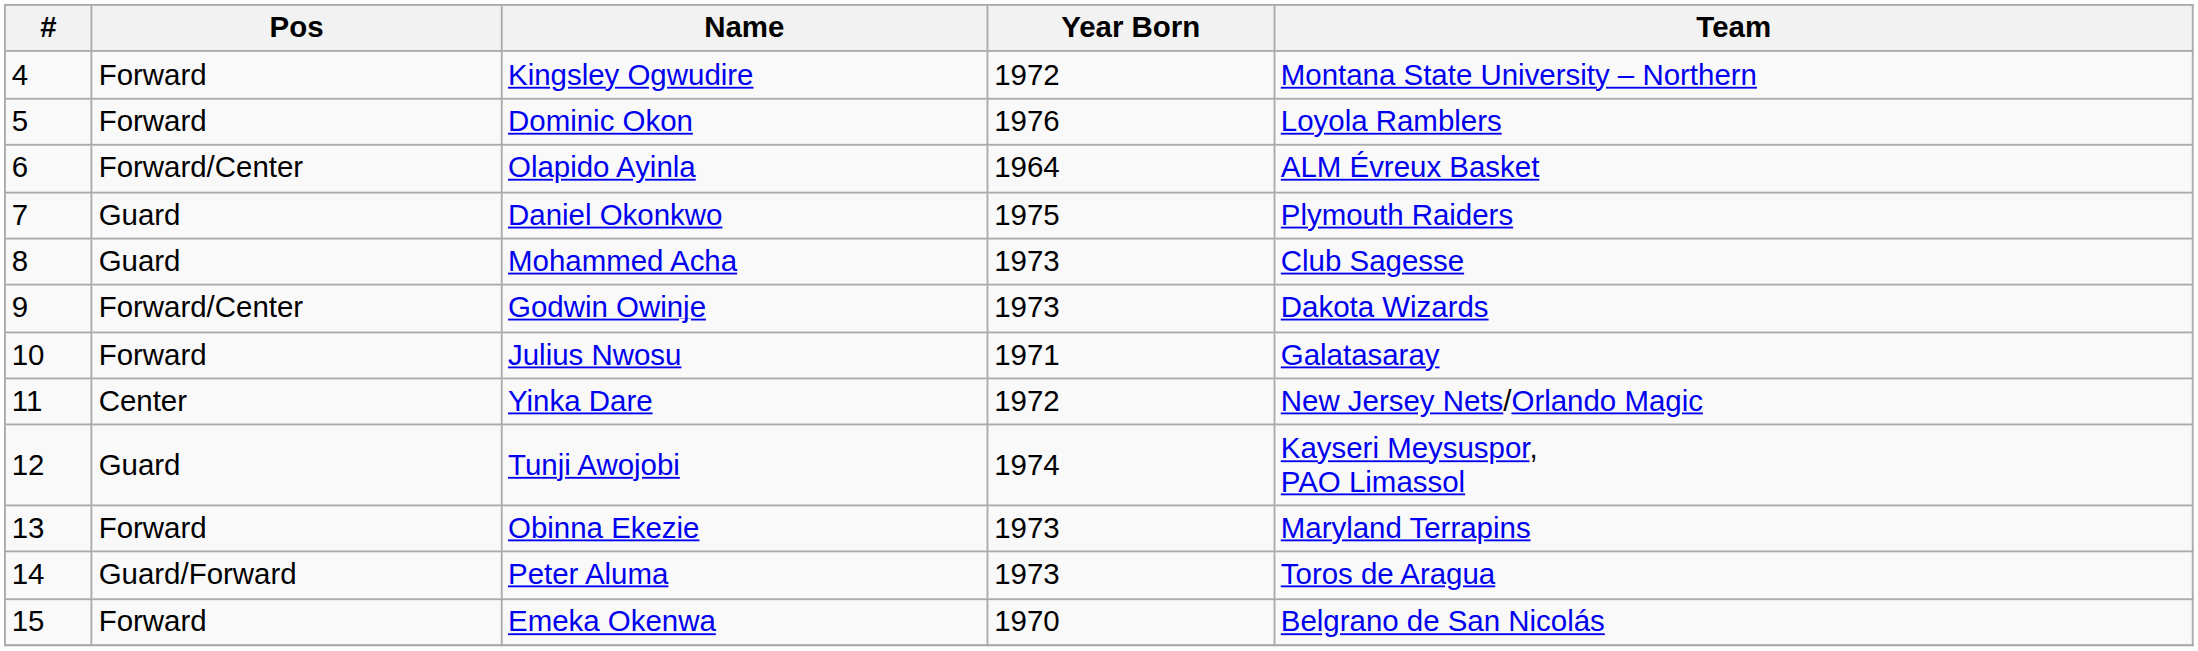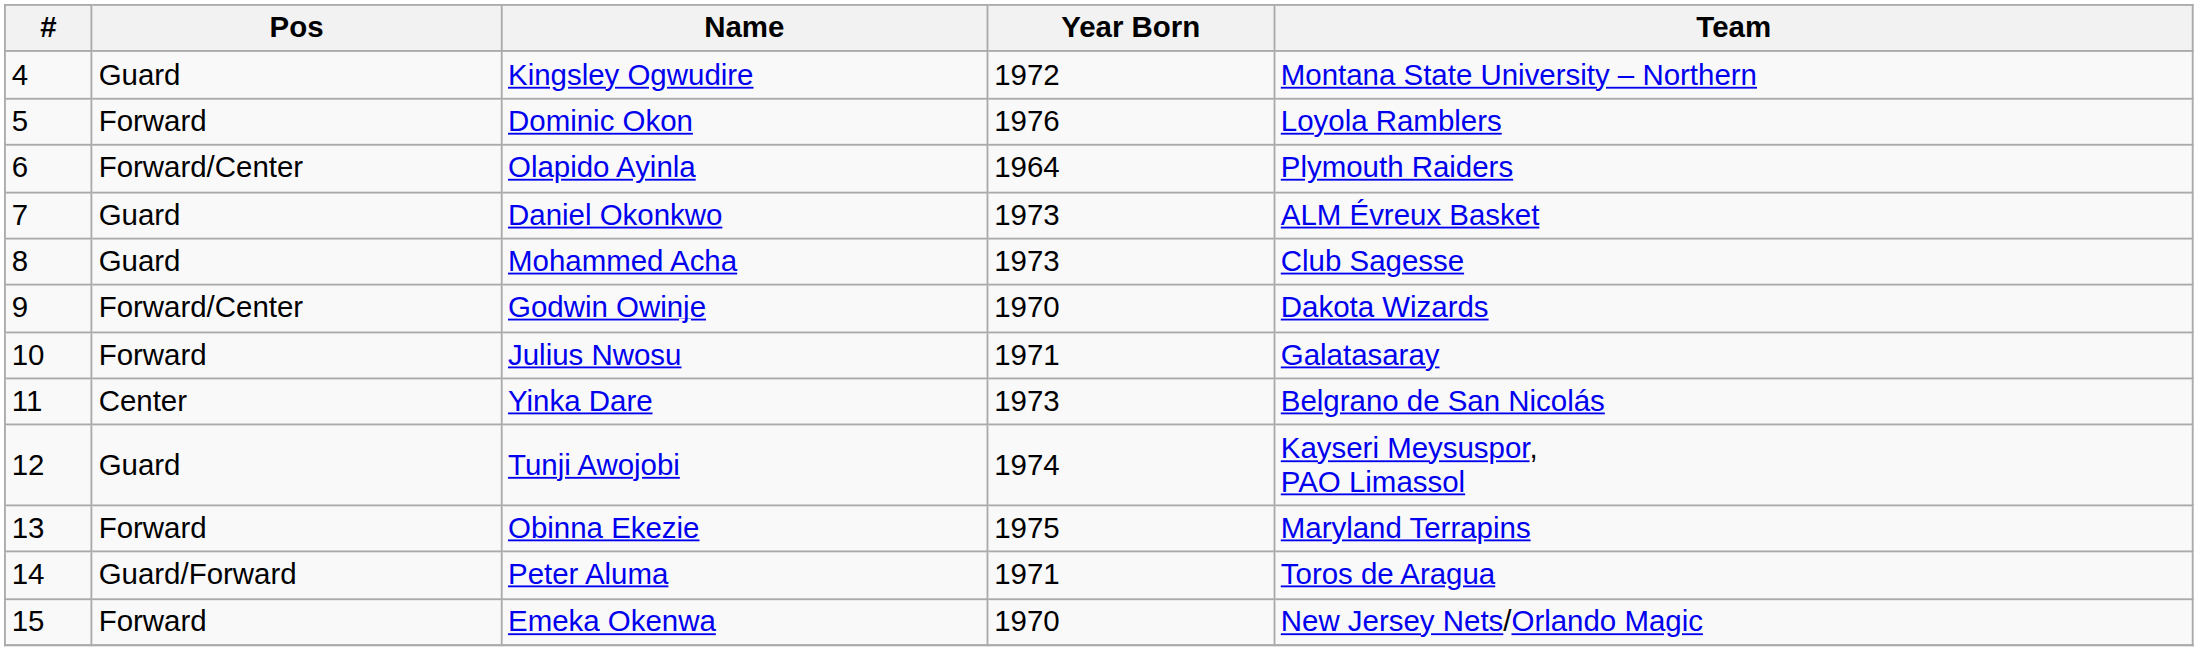 <table class="wikitable" width=60%>
 <tr>
 <th>#</th>
 <th>Pos</th>
 <th>Name</th>
 <th>Year Born</th>
 <th>Team</th>
 </tr>
 <tr>
 <td>4</td>
-<td>Forward</td>
+<td>Guard</td>
 <td><a href='#'>Kingsley Ogwudire</a></td>
 <td>1972</td>
 <td> <a href='#'>Montana State University – Northern</a></td>
 </tr>
 <tr>
 <td>5</td>
 <td>Forward</td>
 <td><a href='#'>Dominic Okon</a></td>
 <td>1976</td>
 <td> <a href='#'>Loyola Ramblers</a></td>
 </tr>
 <tr>
 <td>6</td>
 <td>Forward/Center</td>
 <td><a href='#'>Olapido Ayinla</a></td>
 <td>1964</td>
-<td> <a href='#'>ALM Évreux Basket</a></td>
+<td> <a href='#'>Plymouth Raiders</a></td>
 </tr>
 <tr>
 <td>7</td>
 <td>Guard</td>
 <td><a href='#'>Daniel Okonkwo</a></td>
-<td>1975</td>
-<td> <a href='#'>Plymouth Raiders</a></td>
+<td>1973</td>
+<td> <a href='#'>ALM Évreux Basket</a></td>
 </tr>
 <tr>
 <td>8</td>
 <td>Guard</td>
 <td><a href='#'>Mohammed Acha</a></td>
 <td>1973</td>
 <td> <a href='#'>Club Sagesse</a></td>
 </tr>
 <tr>
 <td>9</td>
 <td>Forward/Center</td>
 <td><a href='#'>Godwin Owinje</a></td>
-<td>1973</td>
+<td>1970</td>
 <td> <a href='#'>Dakota Wizards</a></td>
 </tr>
 <tr>
 <td>10</td>
 <td>Forward</td>
 <td><a href='#'>Julius Nwosu</a></td>
 <td>1971</td>
 <td> <a href='#'>Galatasaray</a></td>
 </tr>
 <tr>
 <td>11</td>
 <td>Center</td>
 <td><a href='#'>Yinka Dare</a></td>
-<td>1972</td>
-<td> <a href='#'>New Jersey Nets</a>/<a href='#'>Orlando Magic</a></td>
+<td>1973</td>
+<td> <a href='#'>Belgrano de San Nicolás</a></td>
 </tr>
 <tr>
 <td>12</td>
 <td>Guard</td>
 <td><a href='#'>Tunji Awojobi</a></td>
 <td>1974</td>
 <td> <a href='#'>Kayseri Meysuspor</a>,<br> <a href='#'>PAO Limassol</a></td>
 </tr>
 <tr>
 <td>13</td>
 <td>Forward</td>
 <td><a href='#'>Obinna Ekezie</a></td>
-<td>1973</td>
+<td>1975</td>
 <td> <a href='#'>Maryland Terrapins</a></td>
 </tr>
 <tr>
 <td>14</td>
 <td>Guard/Forward</td>
 <td><a href='#'>Peter Aluma</a></td>
-<td>1973</td>
+<td>1971</td>
 <td> <a href='#'>Toros de Aragua</a></td>
 </tr>
 <tr>
 <td>15</td>
 <td>Forward</td>
 <td><a href='#'>Emeka Okenwa</a></td>
 <td>1970</td>
-<td> <a href='#'>Belgrano de San Nicolás</a></td>
+<td> <a href='#'>New Jersey Nets</a>/<a href='#'>Orlando Magic</a></td>
 </tr>
 <tr>
 </tr>
 </table>
